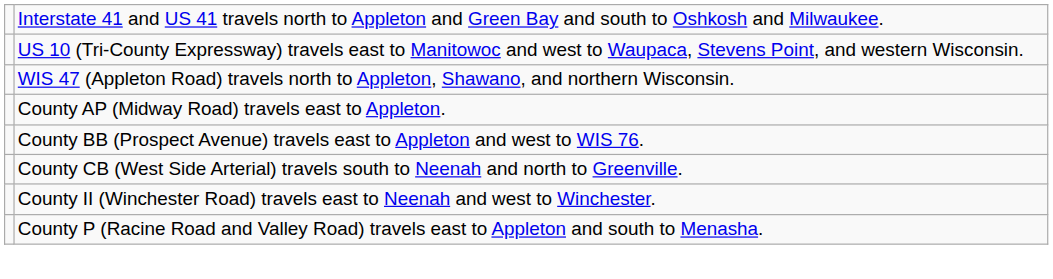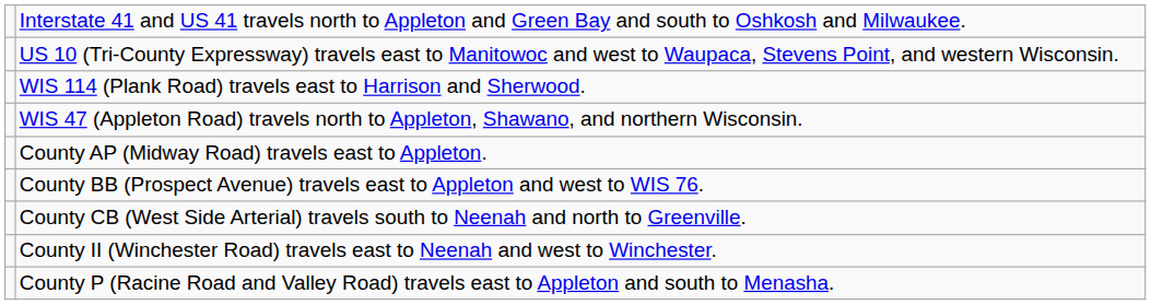 <table class="wikitable" style="width:70%">
 <tr>
 <td></td>
 <td><a href='#'>Interstate 41</a> and <a href='#'>US 41</a> travels north to <a href='#'>Appleton</a> and <a href='#'>Green Bay</a> and south to <a href='#'>Oshkosh</a> and <a href='#'>Milwaukee</a>.</td>
 </tr>
 <tr>
 <td></td>
 <td><a href='#'>US 10</a> (Tri-County Expressway) travels east to <a href='#'>Manitowoc</a> and west to <a href='#'>Waupaca</a>, <a href='#'>Stevens Point</a>, and western Wisconsin.</td>
+</tr>
+<tr>
+<td></td>
+<td><a href='#'>WIS 114</a> (Plank Road) travels east to <a href='#'>Harrison</a> and <a href='#'>Sherwood</a>.</td>
 </tr>
 <tr>
 <td></td>
 <td><a href='#'>WIS 47</a> (Appleton Road) travels north to <a href='#'>Appleton</a>, <a href='#'>Shawano</a>, and northern Wisconsin.</td>
 </tr>
 <tr>
 <td></td>
 <td>County AP (Midway Road) travels east to <a href='#'>Appleton</a>.</td>
 </tr>
 <tr>
 <td></td>
 <td>County BB (Prospect Avenue) travels east to <a href='#'>Appleton</a> and west to <a href='#'>WIS 76</a>.</td>
 </tr>
 <tr>
 <td></td>
 <td>County CB (West Side Arterial) travels south to <a href='#'>Neenah</a> and north to <a href='#'>Greenville</a>.</td>
 </tr>
 <tr>
 <td></td>
 <td>County II (Winchester Road) travels east to <a href='#'>Neenah</a> and west to <a href='#'>Winchester</a>.</td>
 </tr>
 <tr>
 <td></td>
 <td>County P (Racine Road and Valley Road) travels east to <a href='#'>Appleton</a> and south to <a href='#'>Menasha</a>.</td>
 </tr>
 </table>
